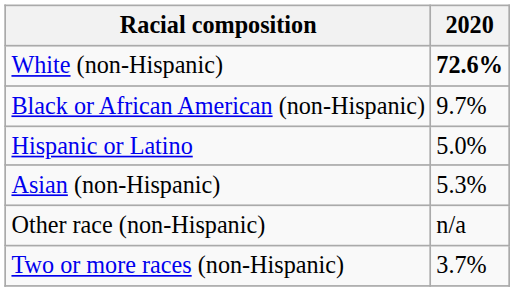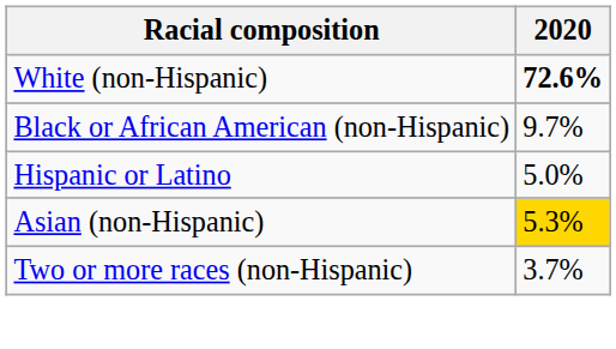 <table class="wikitable sortable collapsible floatright" style="font-size: 90%; float:right;">
 <tr>
 <th>Racial composition</th>
 <th>2020</th>
 </tr>
 <tr>
 <td><a href='#'>White</a> (non-Hispanic)</td>
 <td><strong>72.6%</strong></td>
 </tr>
 <tr>
 <td><a href='#'>Black or African American</a> (non-Hispanic)</td>
 <td>9.7%</td>
 </tr>
 <tr>
 <td><a href='#'>Hispanic or Latino</a></td>
 <td>5.0%</td>
 </tr>
 <tr>
 <td><a href='#'>Asian</a> (non-Hispanic)</td>
-<td>5.3%</td>
-</tr>
-<tr>
-<td>Other race (non-Hispanic)</td>
-<td>n/a</td>
+<td style="background: gold;">5.3%</td>
 </tr>
 <tr>
 <td><a href='#'>Two or more races</a> (non-Hispanic)</td>
 <td>3.7%</td>
 </tr>
 </table>
